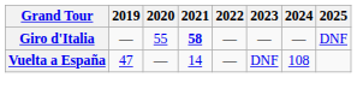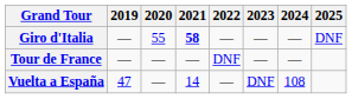 <table class="wikitable plainrowheaders">
 <tr>
 <th scope="col"><a href='#'>Grand Tour</a></th>
 <th scope="col">2019</th>
 <th scope="col">2020</th>
 <th scope="col">2021</th>
 <th scope="col">2022</th>
 <th scope="col">2023</th>
 <th scope="col">2024</th>
 <th scope="col">2025</th>
 </tr>
 <tr style="text-align:center;">
 <th scope="row"> <a href='#'>Giro d'Italia</a></th>
 <td>—</td>
 <td><a href='#'>55</a></td>
 <td><strong><a href='#'>58</a></strong></td>
 <td>—</td>
 <td>—</td>
 <td>—</td>
 <td><a href='#'>DNF</a></td>
 </tr>
 <tr style="text-align:center;">
+<th scope="row"> <a href='#'>Tour de France</a></th>
+<td>—</td>
+<td>—</td>
+<td>—</td>
+<td><a href='#'>DNF</a></td>
+<td>—</td>
+<td>—</td>
+<td></td>
+</tr>
+<tr style="text-align:center;">
 <th scope="row"> <a href='#'>Vuelta a España</a></th>
 <td><a href='#'>47</a></td>
 <td>—</td>
 <td><a href='#'>14</a></td>
 <td>—</td>
 <td><a href='#'>DNF</a></td>
 <td><a href='#'>108</a></td>
 <td></td>
 </tr>
 </table>
